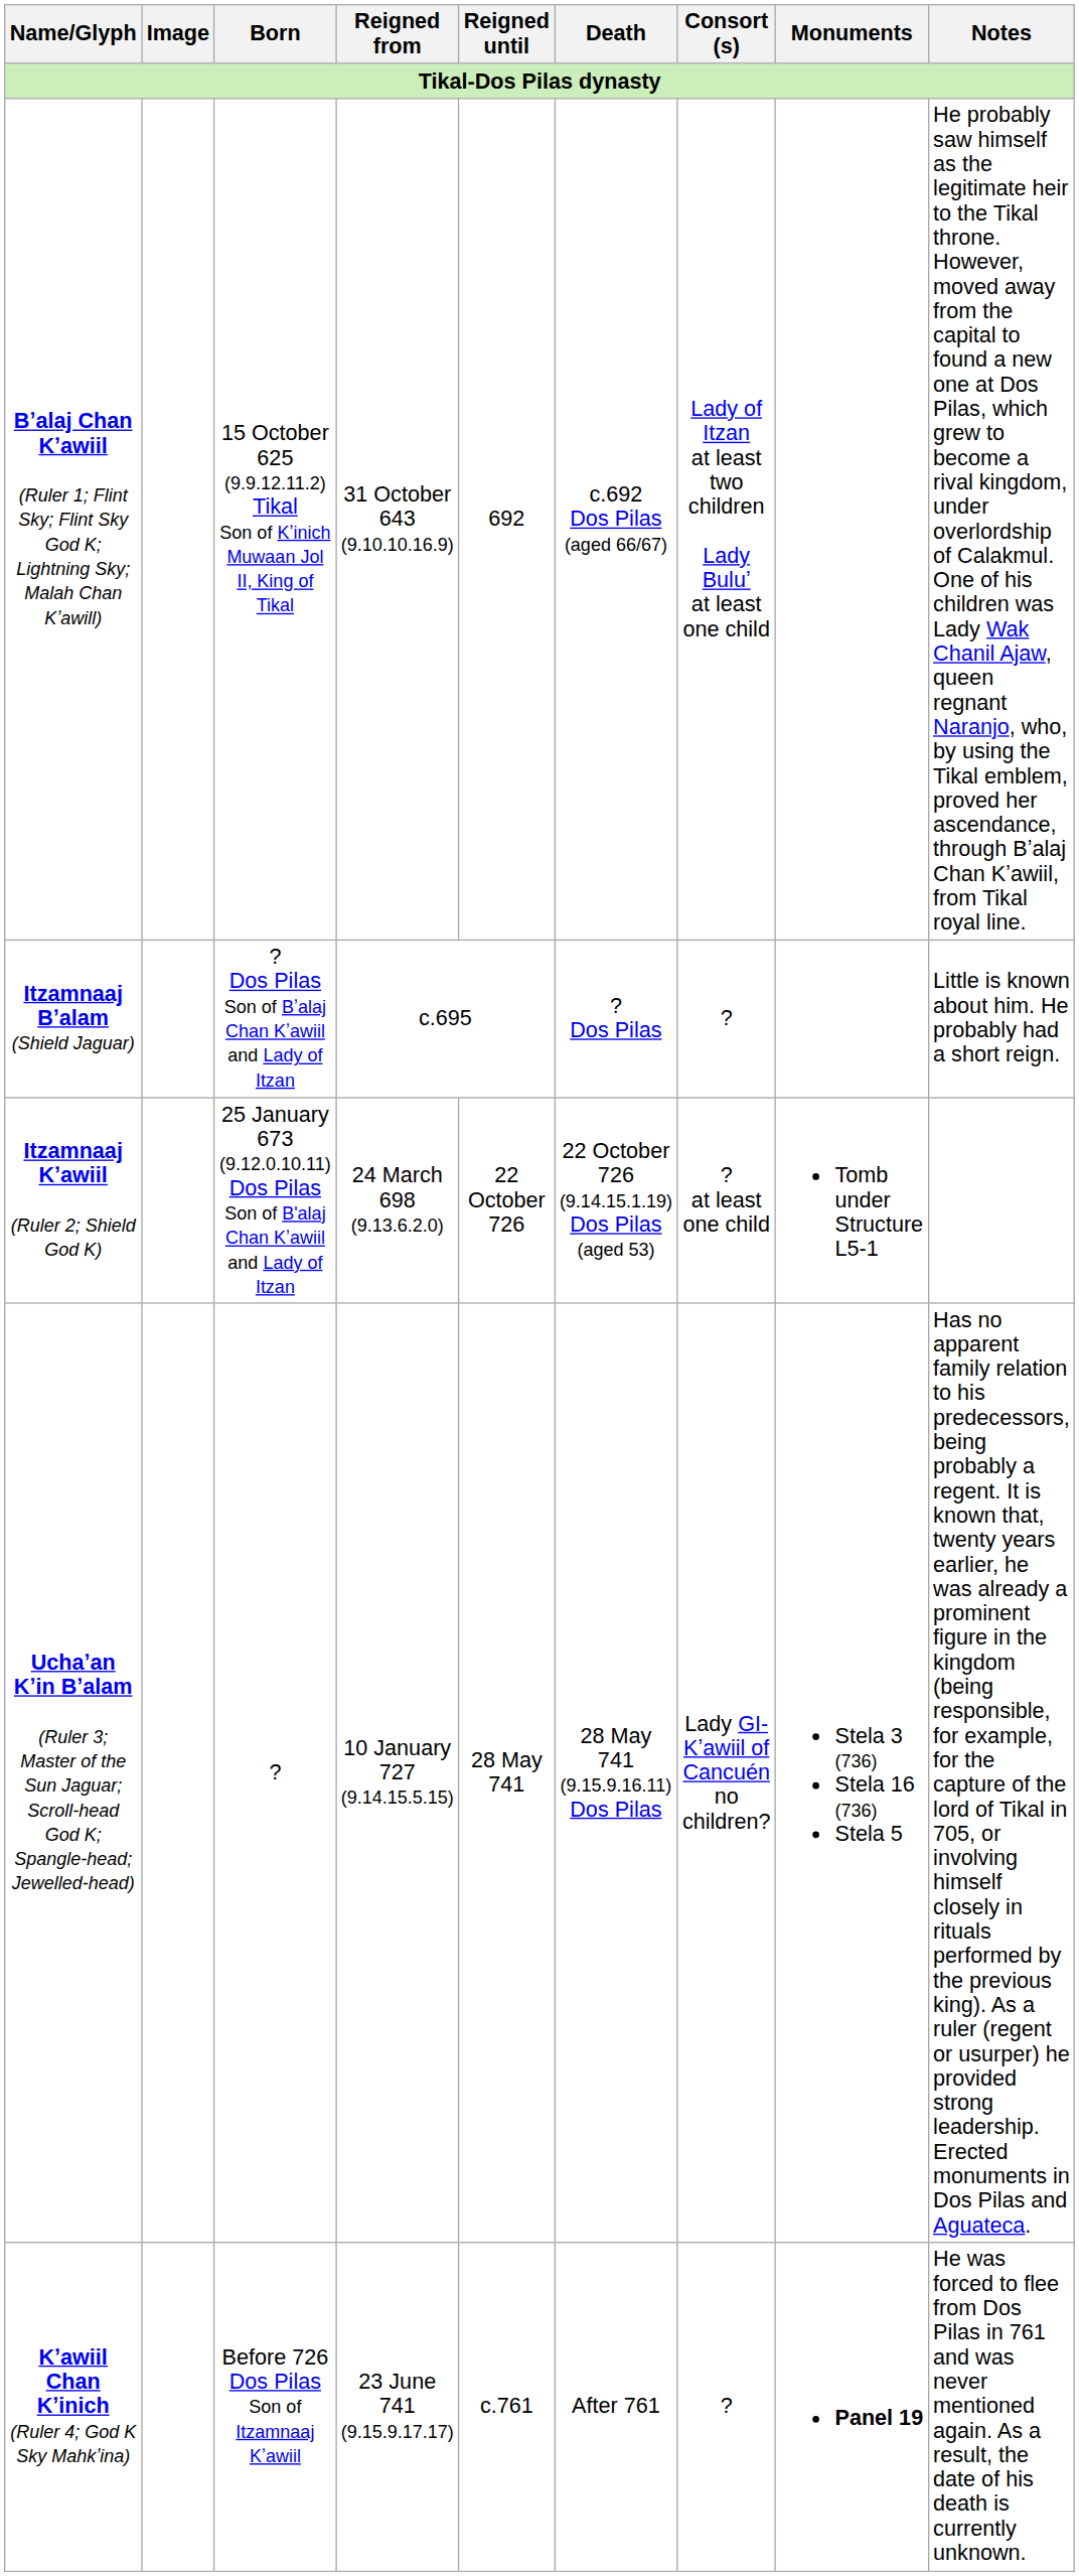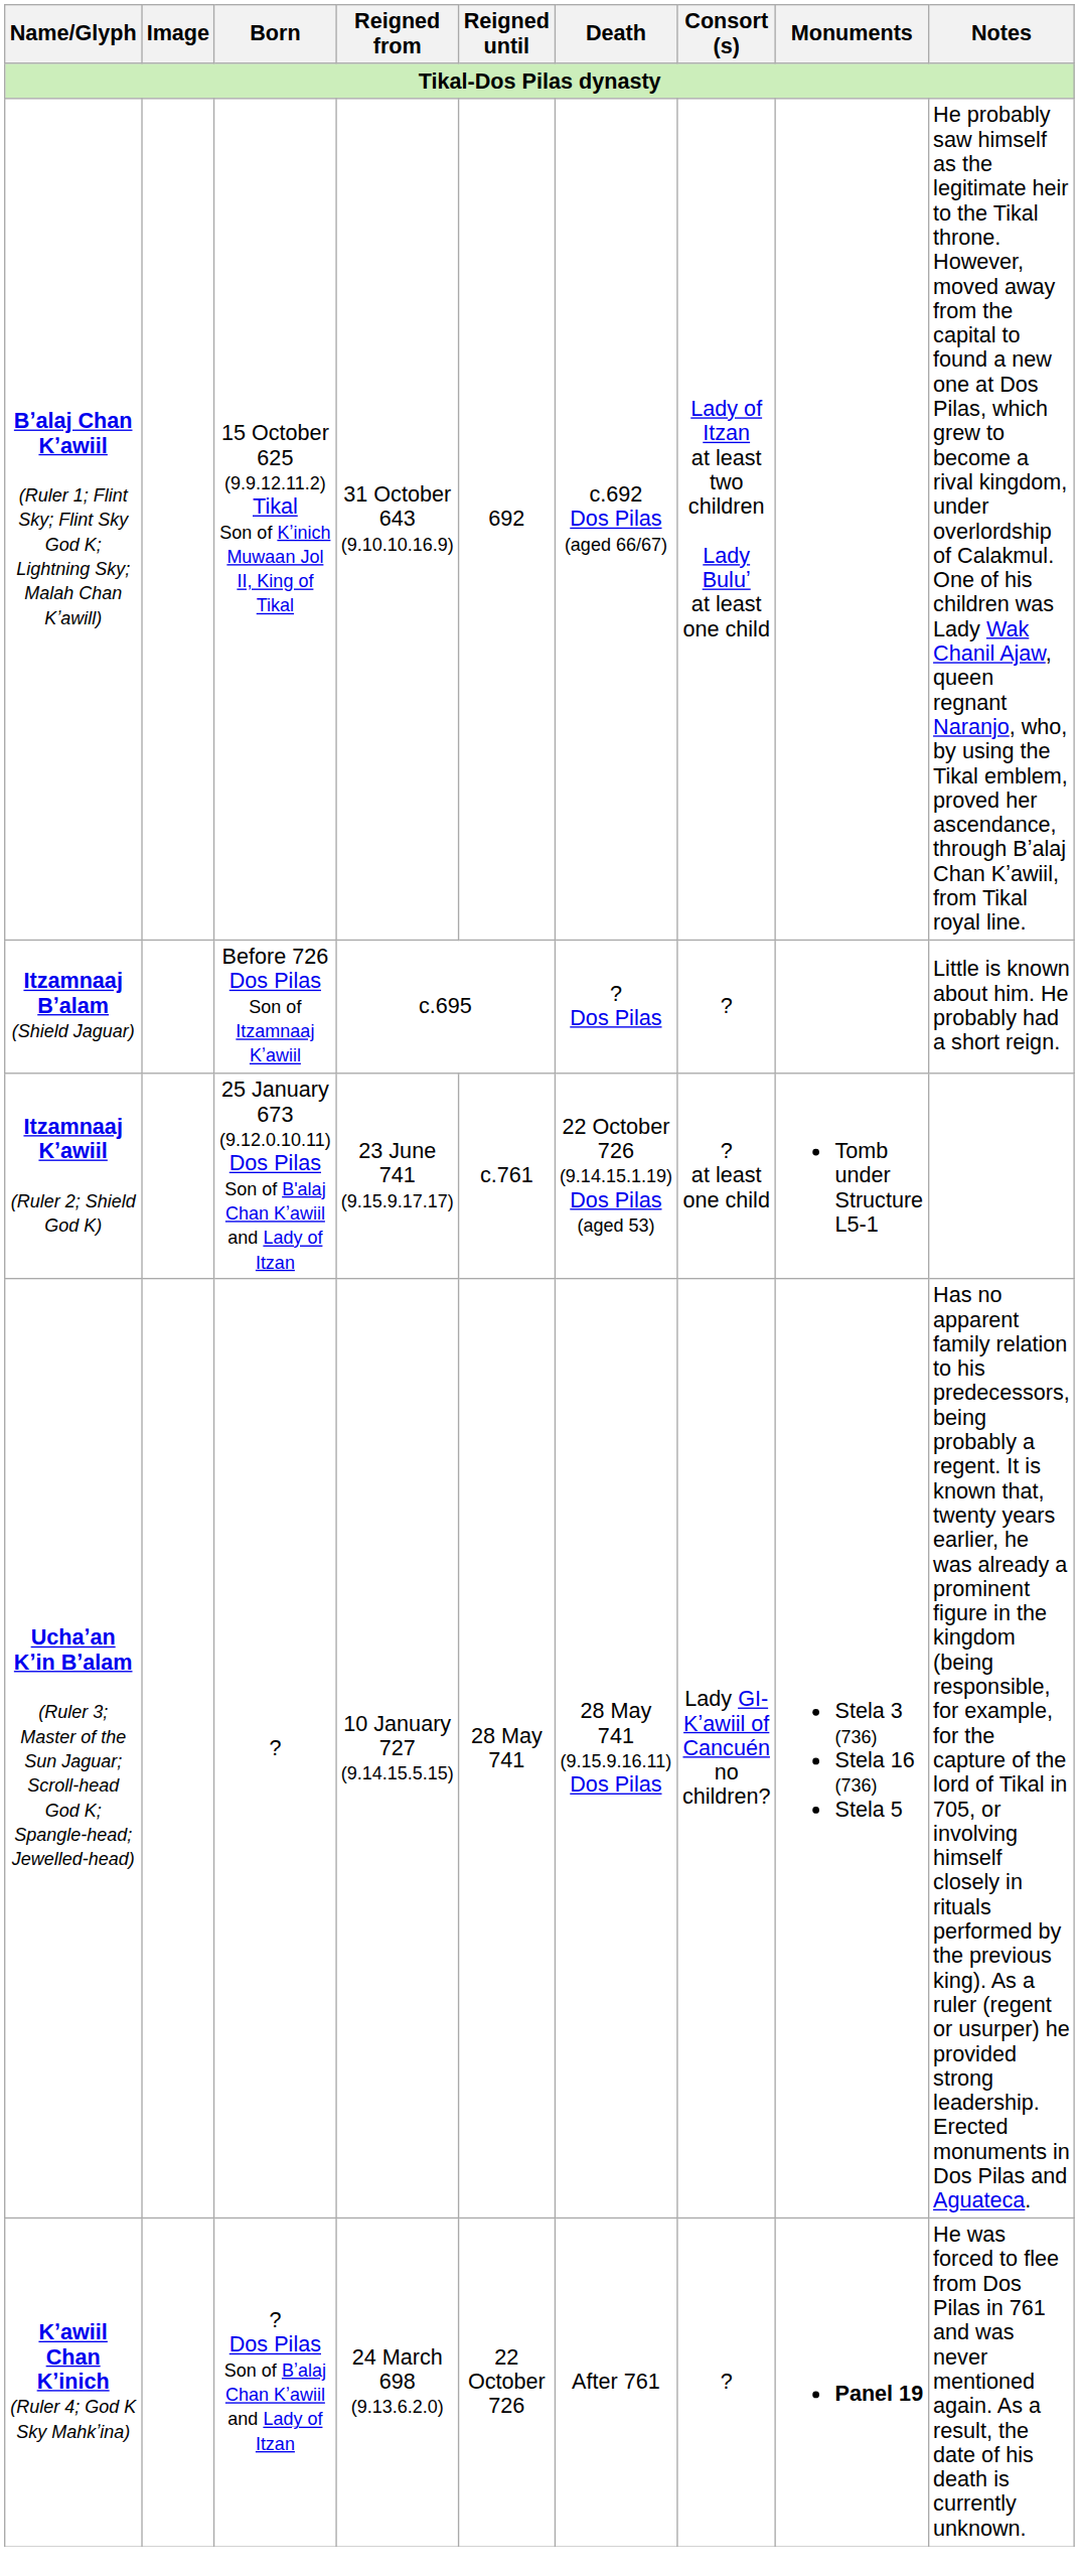 <table class="wikitable">
 <tr>
 <th>Name/Glyph</th>
 <th>Image</th>
 <th>Born</th>
 <th>Reigned from</th>
 <th>Reigned until</th>
 <th>Death</th>
 <th>Consort (s)</th>
 <th>Monuments</th>
 <th>Notes</th>
 </tr>
 <tr bgcolor=#ceb>
 <td align="center" colspan="9"><strong>Tikal-Dos Pilas dynasty</strong></td>
 </tr>
 <tr bgcolor=#fff>
 <td align="center"><strong><a href='#'>Bʼalaj Chan Kʼawiil</a></strong><br><br><small><em>(Ruler 1; Flint Sky; Flint Sky God K; Lightning Sky; Malah Chan Kʼawill)</em></small></td>
 <td align="center"></td>
 <td align="center">15 October 625<br><small>(9.9.12.11.2)</small><br><a href='#'>Tikal</a><br><small>Son of <a href='#'>Kʼinich Muwaan Jol II, King of Tikal</a></small></td>
 <td align="center">31 October 643<br><small>(9.10.10.16.9)</small></td>
 <td align="center">692</td>
 <td align="center">c.692<br><a href='#'>Dos Pilas</a><br><small>(aged 66/67)</small></td>
 <td align="center"><a href='#'>Lady of Itzan</a><br>at least two children<br><br><a href='#'>Lady Buluʼ</a><br>at least one child</td>
 <td></td>
 <td>He probably saw himself as the legitimate heir to the Tikal throne. However, moved away from the capital to found a new one at Dos Pilas, which grew to become a rival kingdom, under overlordship of Calakmul. One of his children was Lady <a href='#'>Wak Chanil Ajaw</a>, queen regnant <a href='#'>Naranjo</a>, who, by using the Tikal emblem, proved her ascendance, through Bʼalaj Chan Kʼawiil, from Tikal royal line.</td>
 </tr>
 <tr bgcolor=#fff>
 <td align="center"><strong><a href='#'>Itzamnaaj Bʼalam</a></strong><br><small><em>(Shield Jaguar)</em></small></td>
 <td align="center"></td>
-<td align="center">?<br><a href='#'>Dos Pilas</a><br><small>Son of <a href='#'>Bʼalaj Chan Kʼawiil</a> and <a href='#'>Lady of Itzan</a></small></td>
+<td align="center">Before 726<br><a href='#'>Dos Pilas</a><br><small>Son of <a href='#'>Itzamnaaj Kʼawiil</a></small></td>
 <td align="center" colspan="2">c.695</td>
 <td align="center">?<br><a href='#'>Dos Pilas</a></td>
 <td align="center">?</td>
 <td></td>
 <td>Little is known about him. He probably had a short reign.</td>
 </tr>
 <tr bgcolor=#fff>
 <td align="center"><strong><a href='#'>Itzamnaaj Kʼawiil</a></strong><br><br><small><em>(Ruler 2; Shield God K)</em></small></td>
 <td align="center"></td>
 <td align="center">25 January 673<br><small>(9.12.0.10.11)</small><br><a href='#'>Dos Pilas</a><br><small>Son of <a href='#'>B'alaj Chan Kʼawiil</a> and <a href='#'>Lady of Itzan</a></small></td>
-<td align="center">24 March 698<br><small>(9.13.6.2.0)</small></td>
-<td align="center">22 October 726</td>
+<td align="center">23 June 741<br><small>(9.15.9.17.17)</small></td>
+<td align="center">c.761</td>
 <td align="center">22 October 726<br><small>(9.14.15.1.19)</small><br><a href='#'>Dos Pilas</a><br><small>(aged 53)</small></td>
 <td align="center">?<br>at least one child</td>
 <td><br><ul><li>Tomb under Structure L5-1</li></ul></td>
 <td></td>
 </tr>
 <tr bgcolor=#fff>
 <td align="center"><strong><a href='#'>Uchaʼan Kʼin Bʼalam</a></strong><br><br><small><em>(Ruler 3; Master of the Sun Jaguar; Scroll-head God K; Spangle-head; Jewelled-head)</em></small></td>
 <td align="center"></td>
 <td align="center">?</td>
 <td align="center">10 January 727<br><small>(9.14.15.5.15)</small></td>
 <td align="center">28 May 741</td>
 <td align="center">28 May 741<br><small>(9.15.9.16.11)</small><br><a href='#'>Dos Pilas</a></td>
 <td align="center">Lady <a href='#'>GI-Kʼawiil of Cancuén</a><br>no children?</td>
 <td><br><ul><li>Stela 3<br><small>(736)</small></li><li>Stela 16<br><small>(736)</small></li><li>Stela 5</li></ul></td>
 <td>Has no apparent family relation to his predecessors, being probably a regent. It is known that, twenty years earlier, he was already a prominent figure in the kingdom (being responsible, for example, for the capture of the lord of Tikal in 705, or involving himself closely in rituals performed by the previous king). As a ruler (regent or usurper) he provided strong leadership. Erected monuments in Dos Pilas and <a href='#'>Aguateca</a>.</td>
 </tr>
 <tr bgcolor=#fff>
 <td align="center"><strong><a href='#'>Kʼawiil Chan Kʼinich</a></strong><br><small><em>(Ruler 4; God K Sky Mahkʼina)</em></small></td>
 <td align="center"></td>
-<td align="center">Before 726<br><a href='#'>Dos Pilas</a><br><small>Son of <a href='#'>Itzamnaaj Kʼawiil</a></small></td>
-<td align="center">23 June 741<br><small>(9.15.9.17.17)</small></td>
-<td align="center">c.761</td>
+<td align="center">?<br><a href='#'>Dos Pilas</a><br><small>Son of <a href='#'>Bʼalaj Chan Kʼawiil</a> and <a href='#'>Lady of Itzan</a></small></td>
+<td align="center">24 March 698<br><small>(9.13.6.2.0)</small></td>
+<td align="center">22 October 726</td>
 <td align="center">After 761</td>
 <td align="center">?</td>
 <td><strong><br><ul><li>Panel 19</li></ul></strong></td>
 <td>He was forced to flee from Dos Pilas in 761 and was never mentioned again. As a result, the date of his death is currently unknown.</td>
 </tr>
 </table>
